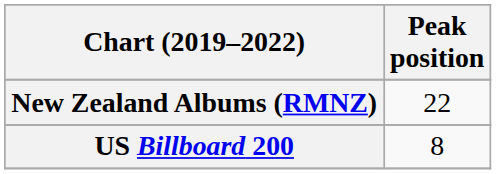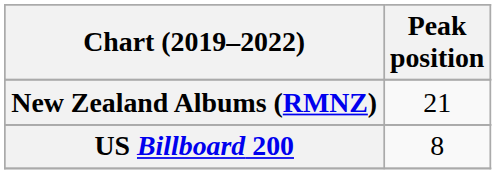 <table class="wikitable sortable plainrowheaders" style="text-align:center">
 <tr>
 <th scope="col">Chart (2019–2022)</th>
 <th scope="col">Peak<br>position</th>
 </tr>
 <tr>
 </tr>
 <tr>
 </tr>
 <tr>
 </tr>
 <tr>
 <th scope="row">New Zealand Albums (<a href='#'>RMNZ</a>)</th>
-<td>22</td>
+<td>21</td>
 </tr>
 <tr>
 </tr>
 <tr>
 </tr>
 <tr>
 </tr>
 <tr>
 </tr>
 <tr>
 <th scope="row">US <a href='#'><em>Billboard</em> 200</a></th>
 <td>8</td>
 </tr>
 <tr>
 </tr>
 </table>
